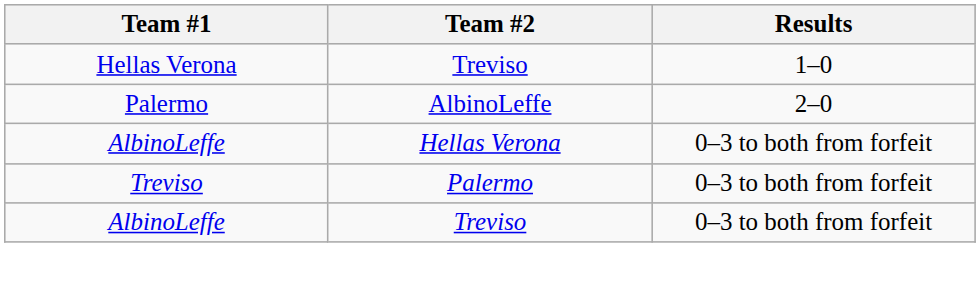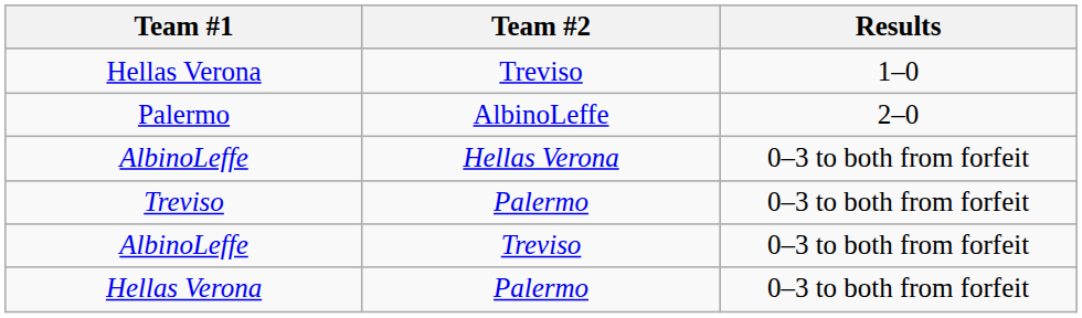 <table class="wikitable" style="text-align:center">
 <tr>
 <th width=200>Team #1</th>
 <th width=200>Team #2</th>
 <th width=200>Results</th>
 </tr>
 <tr>
 <td><a href='#'>Hellas Verona</a></td>
 <td><a href='#'>Treviso</a></td>
 <td>1–0</td>
 </tr>
 <tr>
 <td><a href='#'>Palermo</a></td>
 <td><a href='#'>AlbinoLeffe</a></td>
 <td>2–0</td>
 </tr>
 <tr>
 <td><em><a href='#'>AlbinoLeffe</a></em></td>
 <td><em><a href='#'>Hellas Verona</a></em></td>
 <td>0–3 to both from forfeit</td>
 </tr>
 <tr>
 <td><em><a href='#'>Treviso</a></em></td>
 <td><em><a href='#'>Palermo</a></em></td>
 <td>0–3 to both from forfeit</td>
 </tr>
 <tr>
 <td><em><a href='#'>AlbinoLeffe</a></em></td>
 <td><em><a href='#'>Treviso</a></em></td>
 <td>0–3 to both from forfeit</td>
 </tr>
+<tr>
+<td><em><a href='#'>Hellas Verona</a></em></td>
+<td><em><a href='#'>Palermo</a></em></td>
+<td>0–3 to both from forfeit</td>
+</tr>
 </table>
